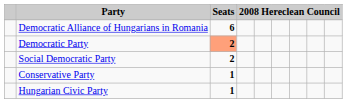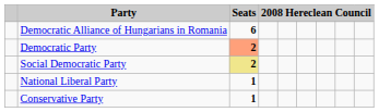 <table class="wikitable">
 <tr>
 <th style="background:#ccc">   </th>
 <th style="background:#ccc">Party</th>
 <th style="background:#ccc">Seats</th>
 <th style="background:#ccc" colspan="6">2008 Hereclean Council</th>
 </tr>
 <tr>
 <td>  </td>
 <td><a href='#'>Democratic Alliance of Hungarians in Romania</a></td>
 <td style="text-align: right"><strong>6</strong></td>
 <td>  </td>
 <td>  </td>
 <td>  </td>
 <td>  </td>
 <td>  </td>
 <td>  </td>
 </tr>
 <tr>
 <td>  </td>
 <td><a href='#'>Democratic Party</a></td>
 <td style="background: lightsalmon; text-align: right"><strong>2</strong></td>
 <td>  </td>
 <td>  </td>
 <td> </td>
 <td> </td>
 <td> </td>
 <td> </td>
 </tr>
 <tr>
 <td>  </td>
 <td><a href='#'>Social Democratic Party</a></td>
-<td style="text-align: right"><strong>2</strong></td>
+<td style="background: khaki; text-align: right"><strong>2</strong></td>
 <td>  </td>
 <td>  </td>
+<td> </td>
+<td> </td>
+<td> </td>
+<td> </td>
+</tr>
+<tr>
+<td>  </td>
+<td><a href='#'>National Liberal Party</a></td>
+<td style="text-align: right"><strong>1</strong></td>
+<td>  </td>
+<td> </td>
 <td> </td>
 <td> </td>
 <td> </td>
 <td> </td>
 </tr>
 <tr>
 <td>  </td>
 <td><a href='#'>Conservative Party</a></td>
 <td style="text-align: right"><strong>1</strong></td>
 <td>  </td>
 <td> </td>
 <td> </td>
 <td> </td>
 <td> </td>
 <td> </td>
 </tr>
-<tr>
-<td>  </td>
-<td><a href='#'>Hungarian Civic Party</a></td>
-<td style="text-align: right"><strong>1</strong></td>
-<td>  </td>
-<td> </td>
-<td> </td>
-<td> </td>
-<td> </td>
-<td> </td>
-</tr>
 </table>
